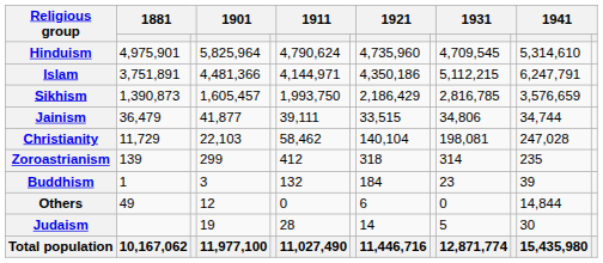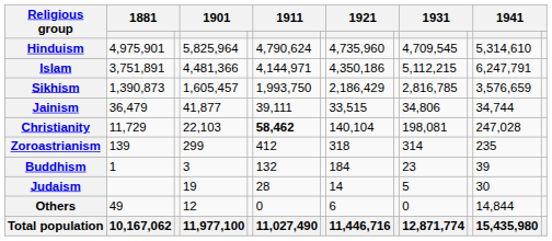 <table class="wikitable sortable">
 <tr>
 <th rowspan="2"><a href='#'>Religious</a><br>group</th>
 <th colspan="2">1881</th>
 <th colspan="2">1901</th>
 <th colspan="2">1911</th>
 <th colspan="2">1921</th>
 <th colspan="2">1931</th>
 <th colspan="2">1941</th>
 </tr>
 <tr>
 <th><a href='#'></a></th>
 <th></th>
 <th></th>
 <th></th>
 <th></th>
 <th></th>
 <th></th>
 <th></th>
 <th></th>
 <th></th>
 <th></th>
 <th></th>
 </tr>
 <tr>
 <th><a href='#'>Hinduism</a> </th>
 <td>4,975,901</td>
 <td></td>
 <td>5,825,964</td>
 <td></td>
 <td>4,790,624</td>
 <td></td>
 <td>4,735,960</td>
 <td></td>
 <td>4,709,545</td>
 <td></td>
 <td>5,314,610</td>
 <td></td>
 </tr>
 <tr>
 <th><a href='#'>Islam</a> </th>
 <td>3,751,891</td>
 <td></td>
 <td>4,481,366</td>
 <td></td>
 <td>4,144,971</td>
 <td></td>
 <td>4,350,186</td>
 <td></td>
 <td>5,112,215</td>
 <td></td>
 <td>6,247,791</td>
 <td></td>
 </tr>
 <tr>
 <th><a href='#'>Sikhism</a> </th>
 <td>1,390,873</td>
 <td></td>
 <td>1,605,457</td>
 <td></td>
 <td>1,993,750</td>
 <td></td>
 <td>2,186,429</td>
 <td></td>
 <td>2,816,785</td>
 <td></td>
 <td>3,576,659</td>
 <td></td>
 </tr>
 <tr>
 <th><a href='#'>Jainism</a> </th>
 <td>36,479</td>
 <td></td>
 <td>41,877</td>
 <td></td>
 <td>39,111</td>
 <td></td>
 <td>33,515</td>
 <td></td>
 <td>34,806</td>
 <td></td>
 <td>34,744</td>
 <td></td>
 </tr>
 <tr>
 <th><a href='#'>Christianity</a> </th>
 <td>11,729</td>
 <td></td>
 <td>22,103</td>
 <td></td>
-<td>58,462</td>
+<td><strong>58,462</strong></td>
 <td></td>
 <td>140,104</td>
 <td></td>
 <td>198,081</td>
 <td></td>
 <td>247,028</td>
 <td></td>
 </tr>
 <tr>
 <th><a href='#'>Zoroastrianism</a> </th>
 <td>139</td>
 <td></td>
 <td>299</td>
 <td></td>
 <td>412</td>
 <td></td>
 <td>318</td>
 <td></td>
 <td>314</td>
 <td></td>
 <td>235</td>
 <td></td>
 </tr>
 <tr>
 <th><a href='#'>Buddhism</a> </th>
 <td>1</td>
 <td></td>
 <td>3</td>
 <td></td>
 <td>132</td>
 <td></td>
 <td>184</td>
 <td></td>
 <td>23</td>
 <td></td>
 <td>39</td>
 <td></td>
 </tr>
 <tr>
+<th><a href='#'>Judaism</a> </th>
+<td></td>
+<td></td>
+<td>19</td>
+<td></td>
+<td>28</td>
+<td></td>
+<td>14</td>
+<td></td>
+<td>5</td>
+<td></td>
+<td>30</td>
+<td></td>
+</tr>
+<tr>
 <th>Others</th>
 <td>49</td>
 <td></td>
 <td>12</td>
 <td></td>
 <td>0</td>
 <td></td>
 <td>6</td>
 <td></td>
 <td>0</td>
 <td></td>
 <td>14,844</td>
-<td></td>
-</tr>
-<tr>
-<th><a href='#'>Judaism</a> </th>
-<td></td>
-<td></td>
-<td>19</td>
-<td></td>
-<td>28</td>
-<td></td>
-<td>14</td>
-<td></td>
-<td>5</td>
-<td></td>
-<td>30</td>
 <td></td>
 </tr>
 <tr>
 <th>Total population</th>
 <th>10,167,062</th>
 <th></th>
 <th>11,977,100</th>
 <th></th>
 <th>11,027,490</th>
 <th></th>
 <th>11,446,716</th>
 <th></th>
 <th>12,871,774</th>
 <th></th>
 <th>15,435,980</th>
 <th></th>
 </tr>
 </table>
